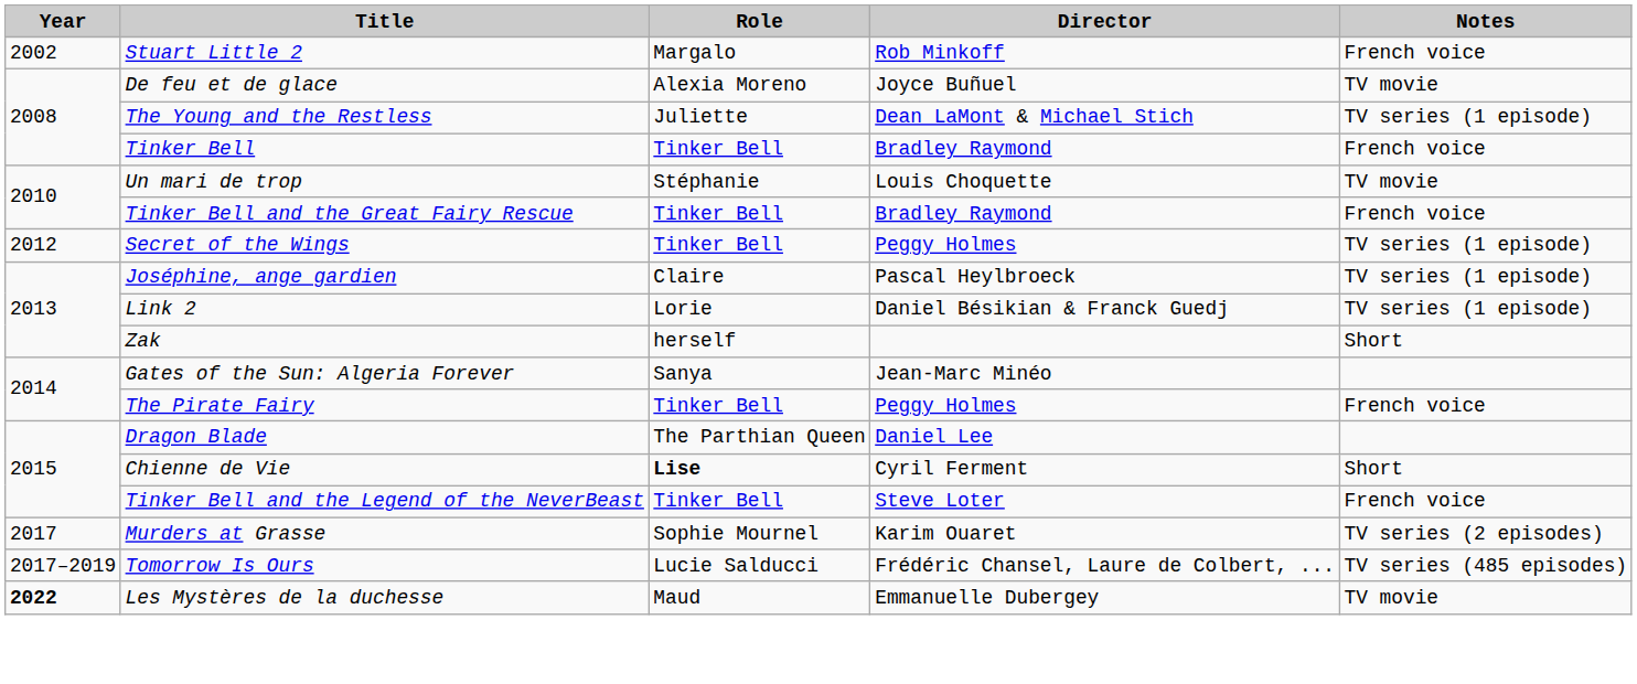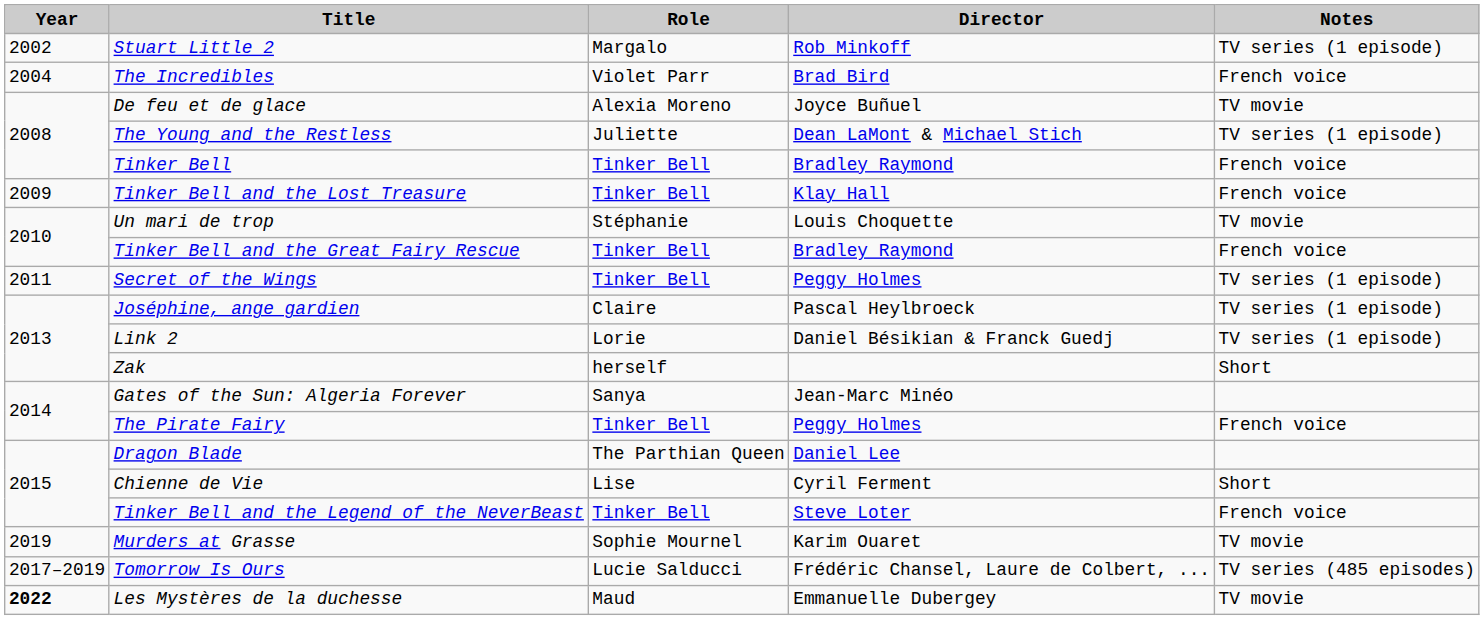 <table class="wikitable">
 <tr>
 <th style="background: #CCCCCC;">Year</th>
 <th style="background: #CCCCCC;">Title</th>
 <th style="background: #CCCCCC;">Role</th>
 <th style="background: #CCCCCC;">Director</th>
 <th style="background: #CCCCCC;">Notes</th>
 </tr>
 <tr>
 <td>2002</td>
 <td><em><a href='#'>Stuart Little 2</a></em></td>
 <td>Margalo</td>
 <td><a href='#'>Rob Minkoff</a></td>
+<td>TV series (1 episode)</td>
+</tr>
+<tr>
+<td>2004</td>
+<td><em><a href='#'>The Incredibles</a></em></td>
+<td>Violet Parr</td>
+<td><a href='#'>Brad Bird</a></td>
 <td>French voice</td>
 </tr>
 <tr>
 <td rowspan=3>2008</td>
 <td><em>De feu et de glace</em></td>
 <td>Alexia Moreno</td>
 <td>Joyce Buñuel</td>
 <td>TV movie</td>
 </tr>
 <tr>
 <td><em><a href='#'>The Young and the Restless</a></em></td>
 <td>Juliette</td>
 <td><a href='#'>Dean LaMont</a> & <a href='#'>Michael Stich</a></td>
 <td>TV series (1 episode)</td>
 </tr>
 <tr>
 <td><em><a href='#'>Tinker Bell</a></em></td>
 <td><a href='#'>Tinker Bell</a></td>
 <td><a href='#'>Bradley Raymond</a></td>
 <td>French voice</td>
 </tr>
 <tr>
+<td rowspan=1>2009</td>
+<td><em><a href='#'>Tinker Bell and the Lost Treasure</a></em></td>
+<td><a href='#'>Tinker Bell</a></td>
+<td><a href='#'>Klay Hall</a></td>
+<td>French voice</td>
+</tr>
+<tr>
 <td rowspan=2>2010</td>
 <td><em>Un mari de trop</em></td>
 <td>Stéphanie</td>
 <td>Louis Choquette</td>
 <td>TV movie</td>
 </tr>
 <tr>
 <td><em><a href='#'>Tinker Bell and the Great Fairy Rescue</a></em></td>
 <td><a href='#'>Tinker Bell</a></td>
 <td><a href='#'>Bradley Raymond</a></td>
 <td>French voice</td>
 </tr>
 <tr>
-<td rowspan=1>2012</td>
+<td rowspan=1>2011</td>
 <td><em><a href='#'>Secret of the Wings</a></em></td>
 <td><a href='#'>Tinker Bell</a></td>
 <td><a href='#'>Peggy Holmes</a></td>
 <td>TV series (1 episode)</td>
 </tr>
 <tr>
 <td rowspan=3>2013</td>
 <td><em><a href='#'>Joséphine, ange gardien</a></em></td>
 <td>Claire</td>
 <td>Pascal Heylbroeck</td>
 <td>TV series (1 episode)</td>
 </tr>
 <tr>
 <td><em>Link 2</em></td>
 <td>Lorie</td>
 <td>Daniel Bésikian & Franck Guedj</td>
 <td>TV series (1 episode)</td>
 </tr>
 <tr>
 <td><em>Zak</em></td>
 <td>herself</td>
 <td></td>
 <td>Short</td>
 </tr>
 <tr>
 <td rowspan=2>2014</td>
 <td><em>Gates of the Sun: Algeria Forever</em></td>
 <td>Sanya</td>
 <td>Jean-Marc Minéo</td>
 <td></td>
 </tr>
 <tr>
 <td><em><a href='#'>The Pirate Fairy</a></em></td>
 <td><a href='#'>Tinker Bell</a></td>
 <td><a href='#'>Peggy Holmes</a></td>
 <td>French voice</td>
 </tr>
 <tr>
 <td rowspan=3>2015</td>
 <td><em><a href='#'>Dragon Blade</a></em></td>
 <td>The Parthian Queen</td>
 <td><a href='#'>Daniel Lee</a></td>
 <td></td>
 </tr>
 <tr>
 <td><em>Chienne de Vie</em></td>
-<td><strong>Lise</strong></td>
+<td>Lise</td>
 <td>Cyril Ferment</td>
 <td>Short</td>
 </tr>
 <tr>
 <td><em><a href='#'>Tinker Bell and the Legend of the NeverBeast</a></em></td>
 <td><a href='#'>Tinker Bell</a></td>
 <td><a href='#'>Steve Loter</a></td>
 <td>French voice</td>
 </tr>
 <tr>
-<td>2017</td>
+<td>2019</td>
 <td><em><a href='#'>Murders at</a> Grasse</em></td>
 <td>Sophie Mournel</td>
 <td>Karim Ouaret</td>
-<td>TV series (2 episodes)</td>
+<td>TV movie</td>
 </tr>
 <tr>
 <td>2017–2019</td>
 <td><em><a href='#'>Tomorrow Is Ours</a></em></td>
 <td>Lucie Salducci</td>
 <td>Frédéric Chansel, Laure de Colbert, ...</td>
 <td>TV series (485 episodes)</td>
 </tr>
 <tr>
 <td><strong>2022</strong></td>
 <td><em>Les Mystères de la duchesse</em></td>
 <td>Maud</td>
 <td>Emmanuelle Dubergey</td>
 <td>TV movie</td>
 </tr>
 </table>
